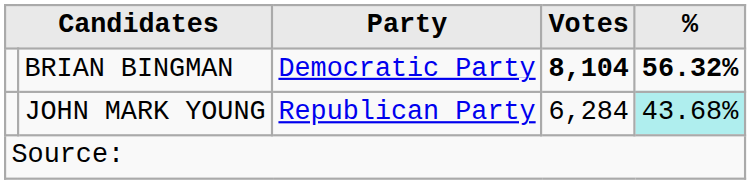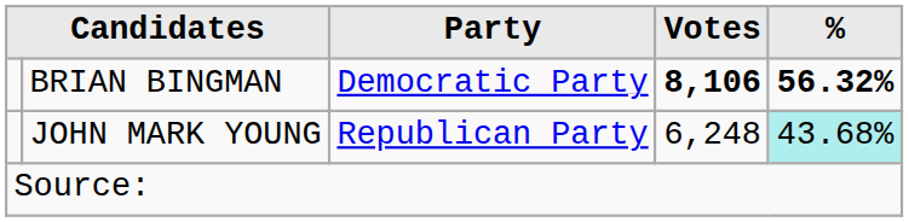 <table class=wikitable style="font-size:95%; text-align:right;">
 <tr>
 <th style="background-color:#E9E9E9" align=center colspan=2>Candidates</th>
 <th style="background-color:#E9E9E9" align=center>Party</th>
 <th style="background-color:#E9E9E9" align=center>Votes</th>
 <th style="background-color:#E9E9E9" align=center>%</th>
 </tr>
 <tr>
 <td></td>
 <td align=left>BRIAN BINGMAN</td>
 <td align=center><a href='#'>Democratic Party</a></td>
-<td><strong>8,104</strong></td>
+<td><strong>8,106</strong></td>
 <td><strong>56.32%</strong></td>
 </tr>
 <tr>
 <td></td>
 <td align=left>JOHN MARK YOUNG</td>
 <td align=center><a href='#'>Republican Party</a></td>
-<td>6,284</td>
+<td>6,248</td>
 <td style="background: paleturquoise;">43.68%</td>
 </tr>
 <tr>
 <td align="left" colspan=6>Source: </td>
 </tr>
 </table>
